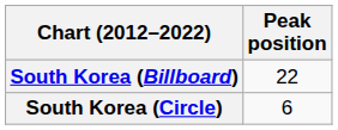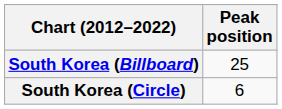 <table class="wikitable plainrowheaders" style="text-align:center">
 <tr>
 <th scope="col">Chart (2012–2022)</th>
 <th scope="col">Peak<br>position</th>
 </tr>
 <tr>
 <th scope="row"><a href='#'>South Korea</a> (<em><a href='#'>Billboard</a></em>)</th>
-<td>22</td>
+<td>25</td>
 </tr>
 <tr>
 <th scope="row">South Korea (<a href='#'>Circle</a>)</th>
 <td>6</td>
 </tr>
 </table>
